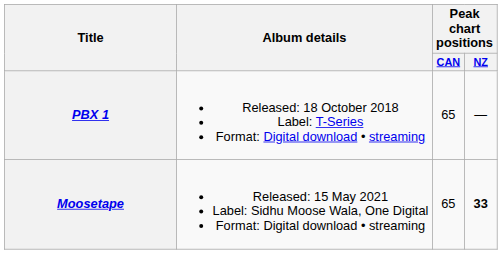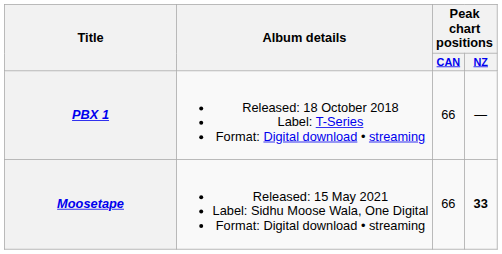 <table class="wikitable plainrowheaders" style="text-align:center;">
 <tr>
 <th scope="col" rowspan="2" style="width:13em;">Title</th>
 <th scope="col" rowspan="2" style="width:19.5em;">Album details</th>
 <th scope="col" colspan="2">Peak chart positions</th>
 </tr>
 <tr>
 <th style="width:2.5em; font-size:85%"><a href='#'>CAN</a><br></th>
 <th style="width:2.5em; font-size:85%"><a href='#'>NZ</a><br></th>
 </tr>
 <tr>
 <th scope="row"><em><a href='#'>PBX 1</a></em></th>
 <td><br><ul><li>Released: 18 October 2018</li><li>Label: <a href='#'>T-Series</a></li><li>Format: <a href='#'>Digital download</a> • <a href='#'>streaming</a></li></ul></td>
-<td>65</td>
+<td>66</td>
 <td>—</td>
 </tr>
 <tr>
 <th scope="row"><em><a href='#'>Moosetape</a></em></th>
 <td><br><ul><li>Released: 15 May 2021</li><li>Label: Sidhu Moose Wala, One Digital</li><li>Format: Digital download • streaming</li></ul></td>
-<td>65</td>
+<td>66</td>
 <td><strong>33</strong></td>
 </tr>
 </table>
